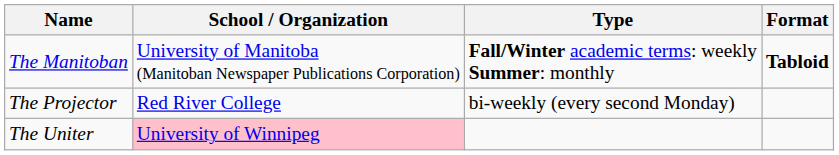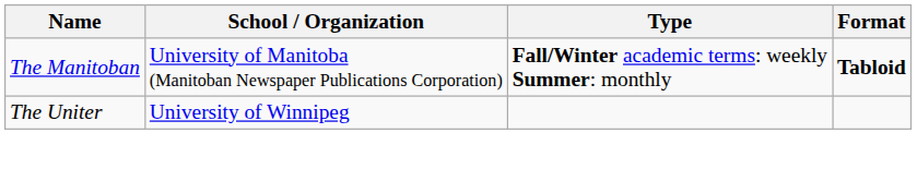 <table class="wikitable">
 <tr>
 <th>Name</th>
 <th>School / Organization</th>
 <th>Type</th>
 <th>Format</th>
 </tr>
 <tr>
 <td><em><a href='#'>The Manitoban</a></em></td>
 <td><a href='#'>University of Manitoba</a><br><small>(Manitoban Newspaper Publications Corporation)</small></td>
 <td><strong>Fall/Winter</strong> <a href='#'>academic terms</a>: weekly<br><strong>Summer</strong>: monthly</td>
 <td><strong>Tabloid</strong></td>
 </tr>
 <tr>
-<td><em>The Projector</em></td>
-<td><a href='#'>Red River College</a></td>
-<td>bi-weekly (every second Monday)</td>
-<td></td>
-</tr>
-<tr>
 <td><em>The Uniter</em></td>
-<td style="background: pink;"><a href='#'>University of Winnipeg</a></td>
+<td><a href='#'>University of Winnipeg</a></td>
 <td></td>
 <td></td>
 </tr>
 </table>
